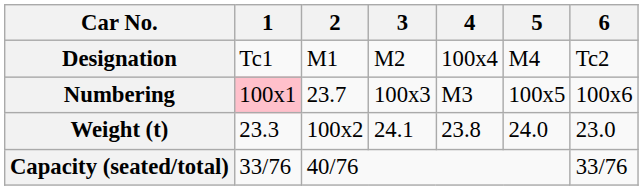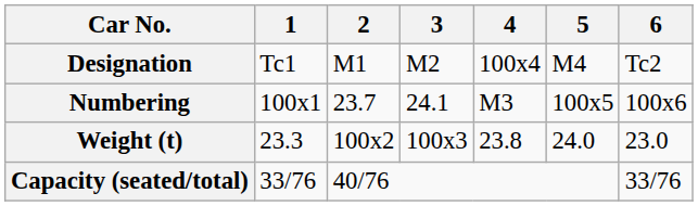 <table class="wikitable">
 <tr>
 <th>Car No.</th>
 <th>1</th>
 <th>2</th>
 <th>3</th>
 <th>4</th>
 <th>5</th>
 <th>6</th>
 </tr>
 <tr>
 <th>Designation</th>
 <td>Tc1</td>
 <td>M1</td>
 <td>M2</td>
 <td>100x4</td>
 <td>M4</td>
 <td>Tc2</td>
 </tr>
 <tr>
 <th>Numbering</th>
-<td style="background: pink;">100x1</td>
+<td>100x1</td>
 <td>23.7</td>
-<td>100x3</td>
+<td>24.1</td>
 <td>M3</td>
 <td>100x5</td>
 <td>100x6</td>
 </tr>
 <tr>
 <th>Weight (t)</th>
 <td>23.3</td>
 <td>100x2</td>
-<td>24.1</td>
+<td>100x3</td>
 <td>23.8</td>
 <td>24.0</td>
 <td>23.0</td>
 </tr>
 <tr>
 <th>Capacity (seated/total)</th>
 <td>33/76</td>
 <td colspan="4">40/76</td>
 <td>33/76</td>
 </tr>
 </table>
